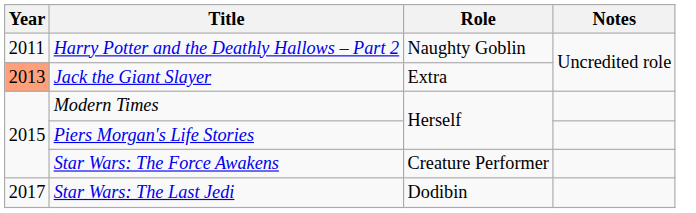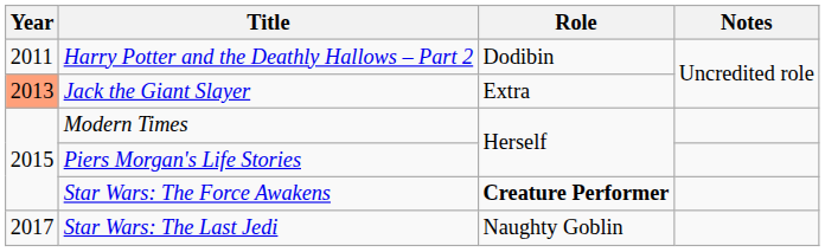 <table class="wikitable">
 <tr>
 <th>Year</th>
 <th>Title</th>
 <th>Role</th>
 <th>Notes</th>
 </tr>
 <tr>
 <td>2011</td>
 <td><em><a href='#'>Harry Potter and the Deathly Hallows – Part 2</a></em></td>
-<td>Naughty Goblin</td>
+<td>Dodibin</td>
 <td rowspan="2">Uncredited role</td>
 </tr>
 <tr>
 <td style="background: lightsalmon;">2013</td>
 <td><em><a href='#'>Jack the Giant Slayer</a></em></td>
 <td>Extra</td>
 </tr>
 <tr>
 <td rowspan="3">2015</td>
 <td><em>Modern Times</em></td>
 <td rowspan="2">Herself</td>
 <td></td>
 </tr>
 <tr>
 <td><em><a href='#'>Piers Morgan's Life Stories</a></em></td>
 <td></td>
 </tr>
 <tr>
 <td><em><a href='#'>Star Wars: The Force Awakens</a></em></td>
-<td>Creature Performer</td>
+<td><strong>Creature Performer</strong></td>
 <td></td>
 </tr>
 <tr>
 <td>2017</td>
 <td><em><a href='#'>Star Wars: The Last Jedi</a></em></td>
-<td>Dodibin</td>
+<td>Naughty Goblin</td>
 <td></td>
 </tr>
 </table>
